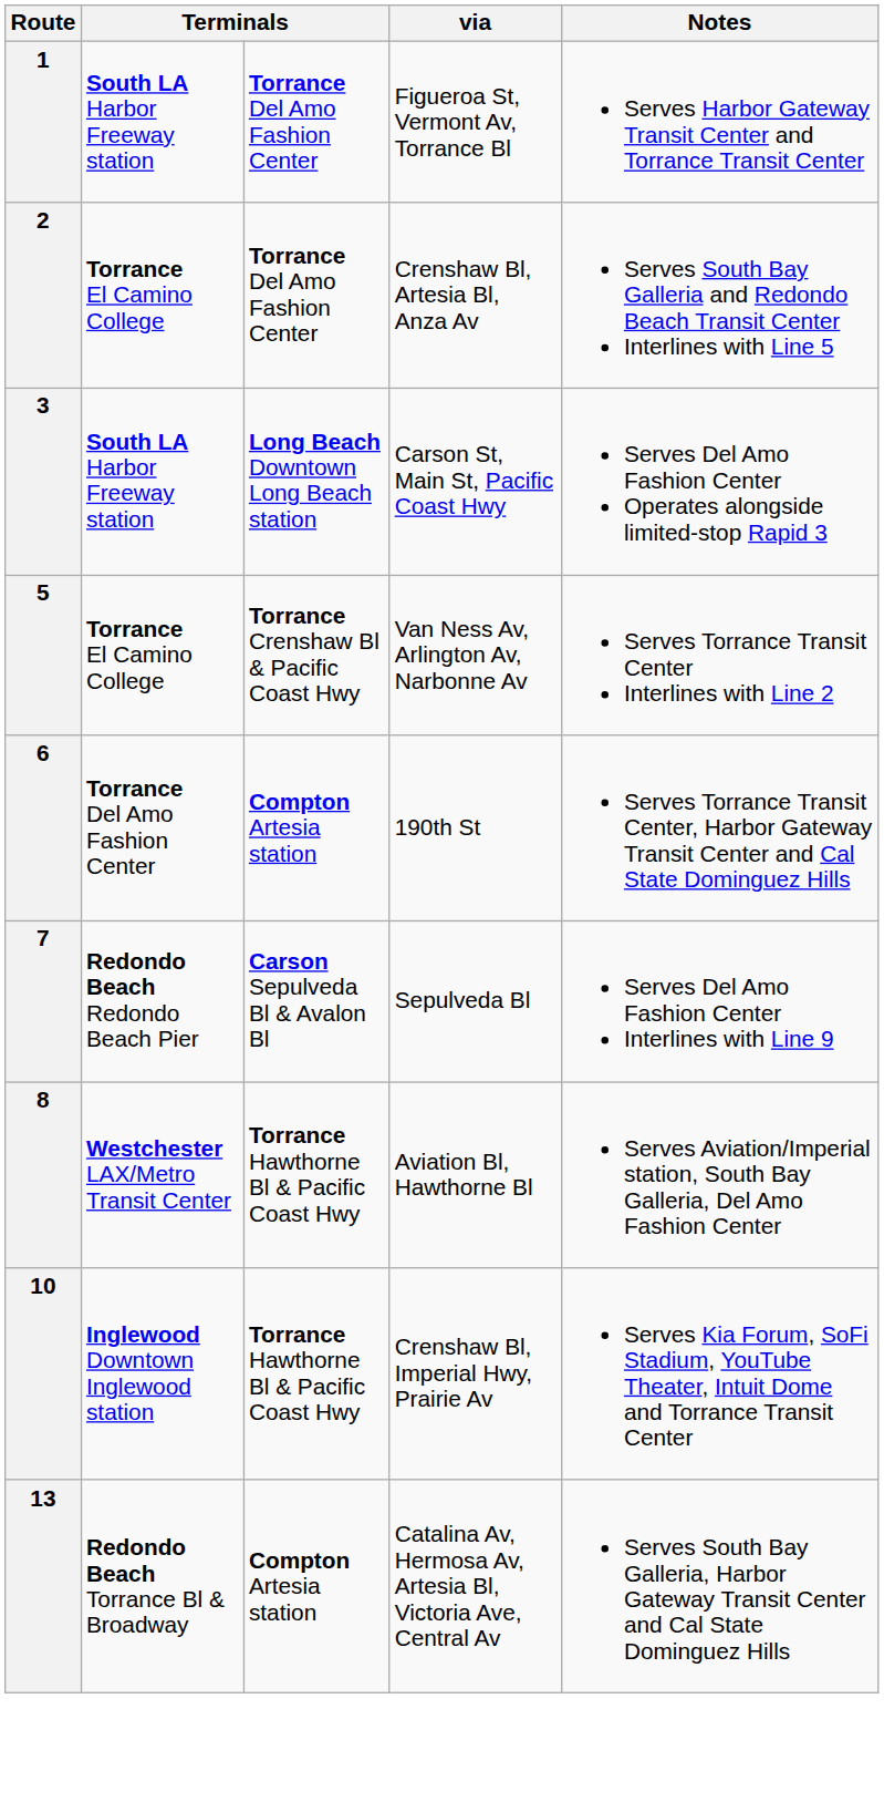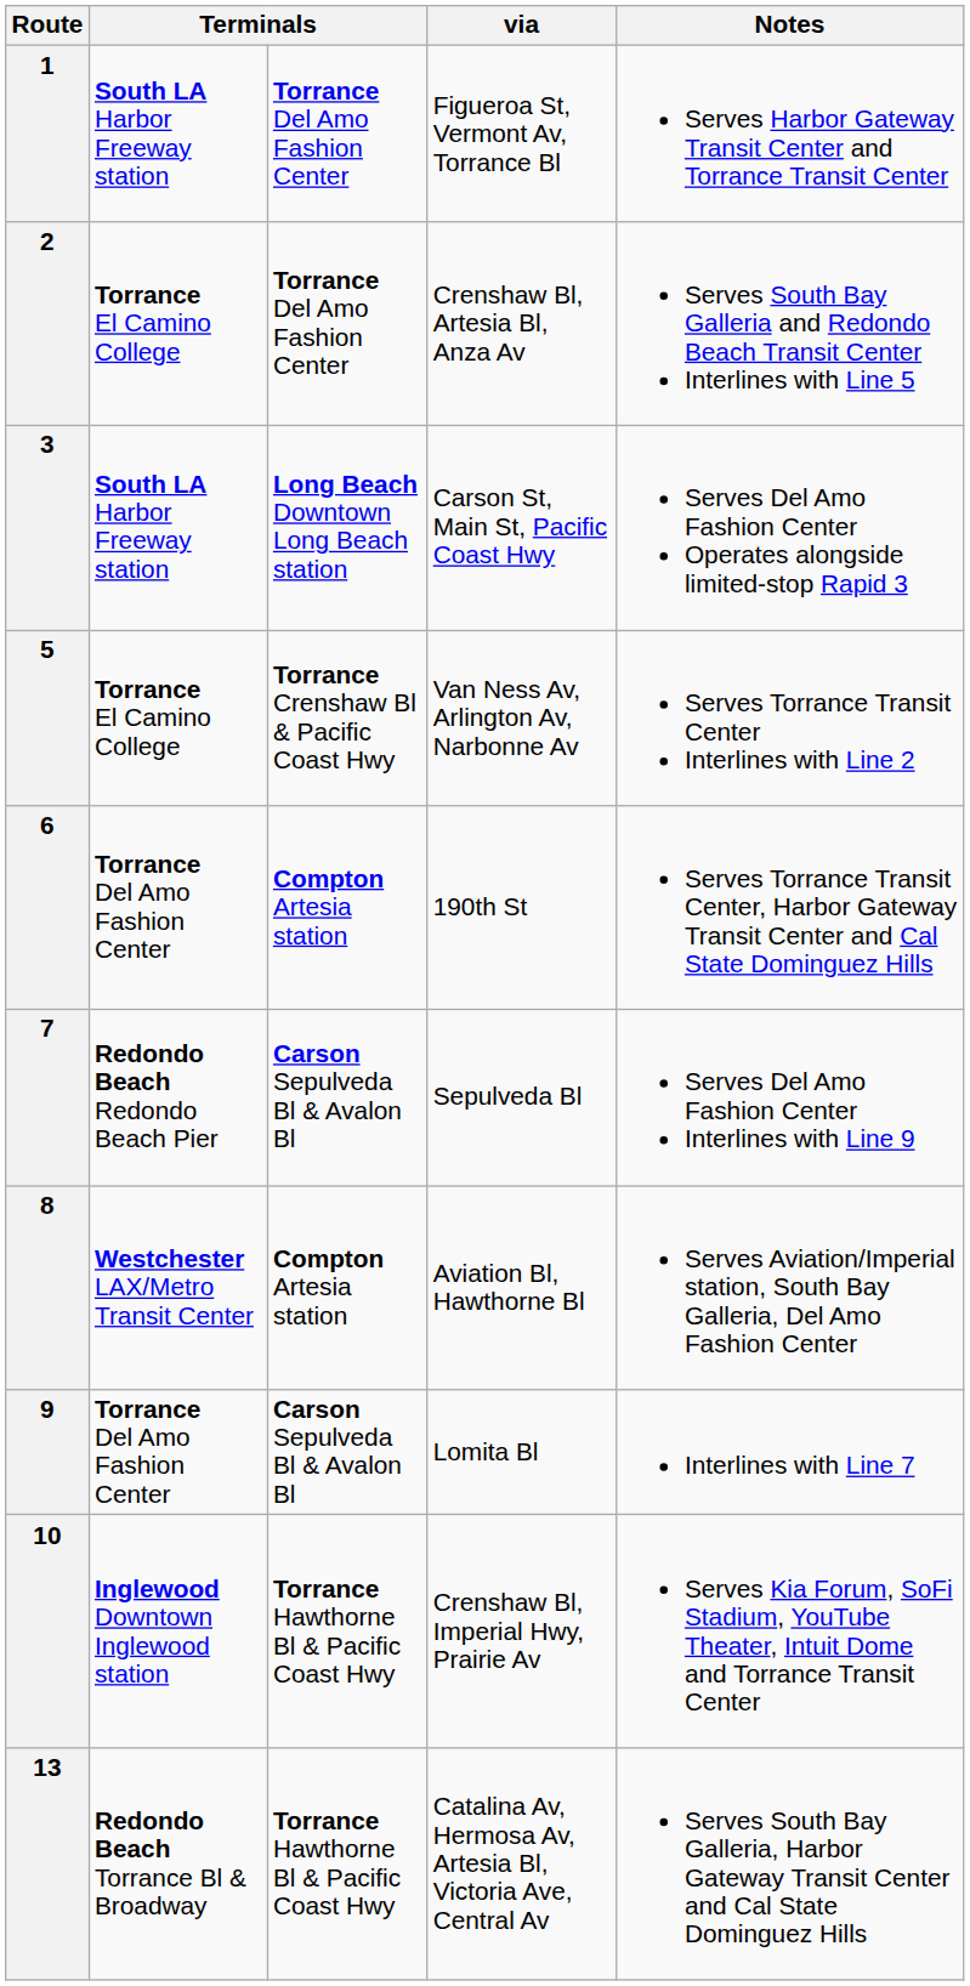 <table class="wikitable sticky-header">
 <tr>
 <th>Route</th>
 <th colspan="2">Terminals</th>
 <th>via</th>
 <th>Notes</th>
 </tr>
 <tr>
 <th style="vertical-align:top">1</th>
 <td><strong><a href='#'>South LA</a></strong><br> <a href='#'>Harbor Freeway station</a></td>
 <td><strong><a href='#'>Torrance</a></strong><br><a href='#'>Del Amo Fashion Center</a></td>
 <td>Figueroa St, Vermont Av, Torrance Bl</td>
 <td><br><ul><li>Serves <a href='#'>Harbor Gateway Transit Center</a> and <a href='#'>Torrance Transit Center</a></li></ul></td>
 </tr>
 <tr>
 <th style="vertical-align:top">2</th>
 <td><strong>Torrance</strong><br><a href='#'>El Camino College</a></td>
 <td><strong>Torrance</strong><br>Del Amo Fashion Center</td>
 <td>Crenshaw Bl, Artesia Bl, Anza Av</td>
 <td><br><ul><li>Serves <a href='#'>South Bay Galleria</a> and <a href='#'>Redondo Beach Transit Center</a></li><li>Interlines with <a href='#'>Line 5</a></li></ul></td>
 </tr>
 <tr>
 <th style="vertical-align:top">3</th>
 <td><strong><a href='#'>South LA</a></strong><br> <a href='#'>Harbor Freeway station</a></td>
 <td><strong><a href='#'>Long Beach</a></strong><br><a href='#'>Downtown Long Beach station</a></td>
 <td>Carson St, Main St, <a href='#'>Pacific Coast Hwy</a></td>
 <td><br><ul><li>Serves Del Amo Fashion Center</li><li>Operates alongside limited-stop <a href='#'>Rapid 3</a></li></ul></td>
 </tr>
 <tr>
 <th style="vertical-align:top">5</th>
 <td><strong>Torrance</strong><br>El Camino College</td>
 <td><strong>Torrance</strong><br>Crenshaw Bl & Pacific Coast Hwy</td>
 <td>Van Ness Av, Arlington Av, Narbonne Av</td>
 <td><br><ul><li>Serves Torrance Transit Center</li><li>Interlines with <a href='#'>Line 2</a></li></ul></td>
 </tr>
 <tr>
 <th style="vertical-align:top">6</th>
 <td><strong>Torrance</strong><br>Del Amo Fashion Center</td>
 <td><strong><a href='#'>Compton</a></strong><br><a href='#'>Artesia station</a></td>
 <td>190th St</td>
 <td><br><ul><li>Serves Torrance Transit Center, Harbor Gateway Transit Center and <a href='#'>Cal State Dominguez Hills</a></li></ul></td>
 </tr>
 <tr>
 <th style="vertical-align:top">7</th>
 <td><strong>Redondo Beach</strong><br>Redondo Beach Pier</td>
 <td><strong><a href='#'>Carson</a></strong><br>Sepulveda Bl & Avalon Bl</td>
 <td>Sepulveda Bl</td>
 <td><br><ul><li>Serves Del Amo Fashion Center</li><li>Interlines with <a href='#'>Line 9</a></li></ul></td>
 </tr>
 <tr>
 <th style="vertical-align:top">8</th>
 <td><strong><a href='#'>Westchester</a></strong><br><a href='#'>LAX/Metro Transit Center</a></td>
-<td><strong>Torrance</strong><br>Hawthorne Bl & Pacific Coast Hwy</td>
+<td><strong>Compton</strong><br>Artesia station</td>
 <td>Aviation Bl, Hawthorne Bl</td>
 <td><br><ul><li>Serves Aviation/Imperial station, South Bay Galleria, Del Amo Fashion Center</li></ul></td>
+</tr>
+<tr>
+<th style="vertical-align:top">9</th>
+<td><strong>Torrance</strong><br>Del Amo Fashion Center</td>
+<td><strong>Carson</strong><br>Sepulveda Bl & Avalon Bl</td>
+<td>Lomita Bl</td>
+<td><br><ul><li>Interlines with <a href='#'>Line 7</a></li></ul></td>
 </tr>
 <tr>
 <th style="vertical-align:top">10</th>
 <td><strong><a href='#'>Inglewood</a></strong><br><a href='#'>Downtown Inglewood station</a></td>
 <td><strong>Torrance</strong><br>Hawthorne Bl & Pacific Coast Hwy</td>
 <td>Crenshaw Bl, Imperial Hwy, Prairie Av</td>
 <td><br><ul><li>Serves <a href='#'>Kia Forum</a>, <a href='#'>SoFi Stadium</a>, <a href='#'>YouTube Theater</a>, <a href='#'>Intuit Dome</a> and Torrance Transit Center</li></ul></td>
 </tr>
 <tr>
 <th style="vertical-align:top">13</th>
 <td><strong>Redondo Beach</strong><br>Torrance Bl & Broadway</td>
-<td><strong>Compton</strong><br>Artesia station</td>
+<td><strong>Torrance</strong><br>Hawthorne Bl & Pacific Coast Hwy</td>
 <td>Catalina Av, Hermosa Av, Artesia Bl, Victoria Ave, Central Av</td>
 <td><br><ul><li>Serves South Bay Galleria, Harbor Gateway Transit Center and Cal State Dominguez Hills</li></ul></td>
 </tr>
 </table>
